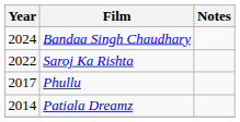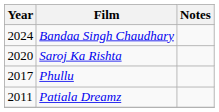 <table class="wikitable">
 <tr>
 <th>Year</th>
 <th>Film</th>
 <th>Notes</th>
 </tr>
 <tr>
 <td>2024</td>
 <td><em><a href='#'>Bandaa Singh Chaudhary</a></em></td>
 <td></td>
 </tr>
 <tr>
-<td>2022</td>
+<td>2020</td>
 <td><em><a href='#'>Saroj Ka Rishta</a></em></td>
 <td></td>
 </tr>
 <tr>
 <td>2017</td>
 <td><em><a href='#'>Phullu</a></em></td>
 <td></td>
 </tr>
 <tr>
-<td>2014</td>
+<td>2011</td>
 <td><em><a href='#'>Patiala Dreamz</a></em></td>
 <td></td>
 </tr>
 <tr>
 </tr>
 </table>
